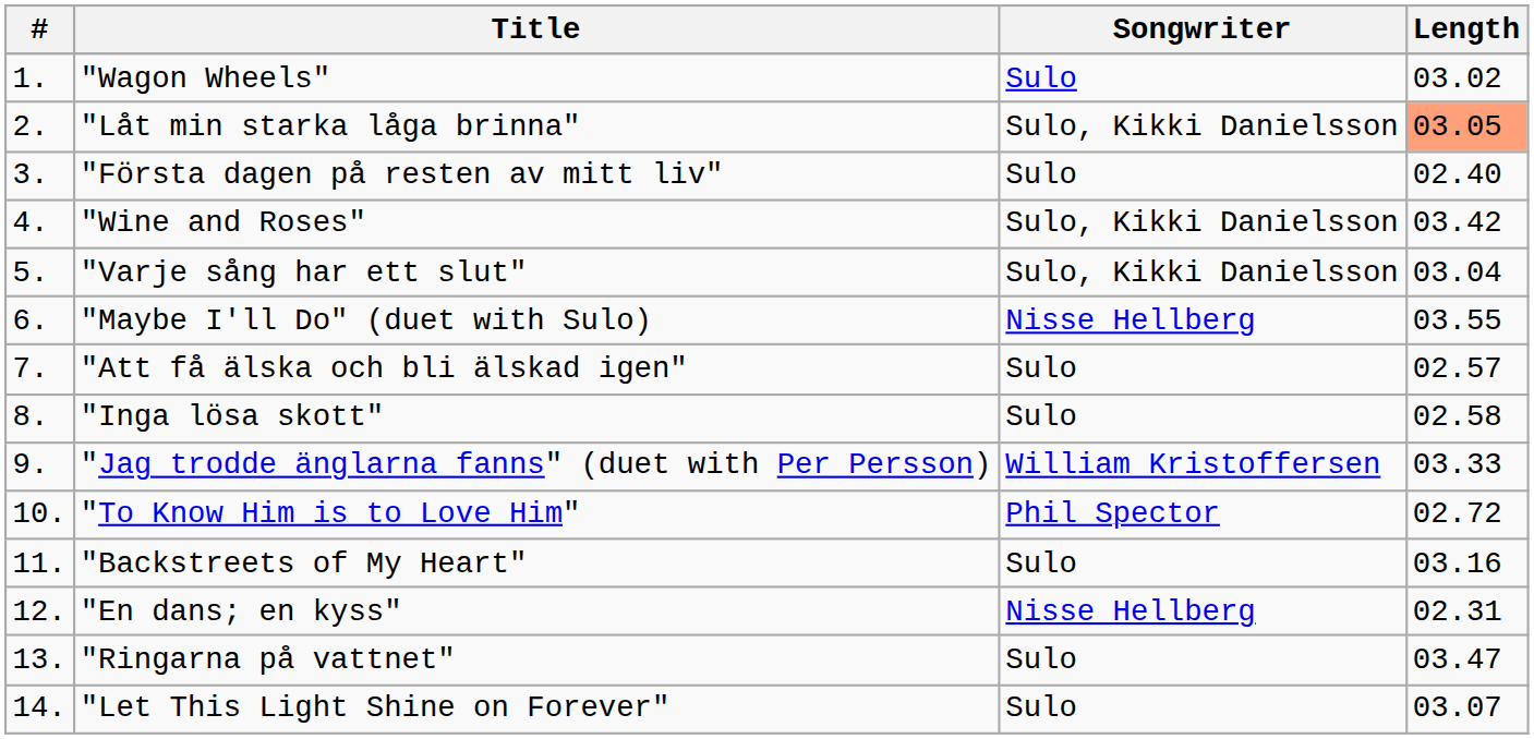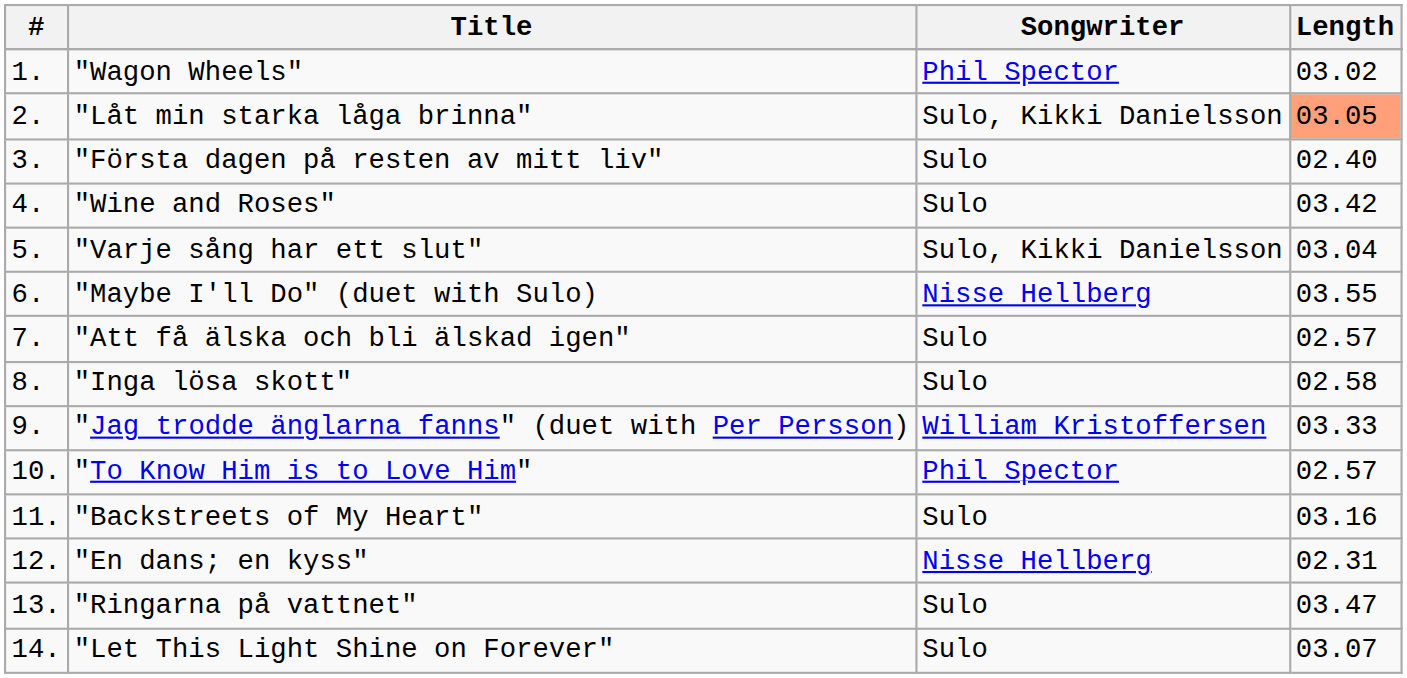 <table class="wikitable">
 <tr>
 <th>#</th>
 <th>Title</th>
 <th>Songwriter</th>
 <th>Length</th>
 </tr>
 <tr bgcolor="#ebf5ff">
 </tr>
 <tr>
 <td>1.</td>
 <td>"Wagon Wheels"</td>
-<td><a href='#'>Sulo</a></td>
+<td><a href='#'>Phil Spector</a></td>
 <td>03.02</td>
 </tr>
 <tr>
 <td>2.</td>
 <td>"Låt min starka låga brinna"</td>
 <td>Sulo, Kikki Danielsson</td>
 <td style="background: lightsalmon;">03.05</td>
 </tr>
 <tr>
 <td>3.</td>
 <td>"Första dagen på resten av mitt liv"</td>
 <td>Sulo</td>
 <td>02.40</td>
 </tr>
 <tr>
 <td>4.</td>
 <td>"Wine and Roses"</td>
-<td>Sulo, Kikki Danielsson</td>
+<td>Sulo</td>
 <td>03.42</td>
 </tr>
 <tr>
 <td>5.</td>
 <td>"Varje sång har ett slut"</td>
 <td>Sulo, Kikki Danielsson</td>
 <td>03.04</td>
 </tr>
 <tr>
 <td>6.</td>
 <td>"Maybe I'll Do" (duet with Sulo)</td>
 <td><a href='#'>Nisse Hellberg</a></td>
 <td>03.55</td>
 </tr>
 <tr>
 <td>7.</td>
 <td>"Att få älska och bli älskad igen"</td>
 <td>Sulo</td>
 <td>02.57</td>
 </tr>
 <tr>
 <td>8.</td>
 <td>"Inga lösa skott"</td>
 <td>Sulo</td>
 <td>02.58</td>
 </tr>
 <tr>
 <td>9.</td>
 <td>"<a href='#'>Jag trodde änglarna fanns</a>" (duet with <a href='#'>Per Persson</a>)</td>
 <td><a href='#'>William Kristoffersen</a></td>
 <td>03.33</td>
 </tr>
 <tr>
 <td>10.</td>
 <td>"<a href='#'>To Know Him is to Love Him</a>"</td>
 <td><a href='#'>Phil Spector</a></td>
-<td>02.72</td>
+<td>02.57</td>
 </tr>
 <tr>
 <td>11.</td>
 <td>"Backstreets of My Heart"</td>
 <td>Sulo</td>
 <td>03.16</td>
 </tr>
 <tr>
 <td>12.</td>
 <td>"En dans; en kyss"</td>
 <td><a href='#'>Nisse Hellberg</a></td>
 <td>02.31</td>
 </tr>
 <tr>
 <td>13.</td>
 <td>"Ringarna på vattnet"</td>
 <td>Sulo</td>
 <td>03.47</td>
 </tr>
 <tr>
 <td>14.</td>
 <td>"Let This Light Shine on Forever"</td>
 <td>Sulo</td>
 <td>03.07</td>
 </tr>
 </table>
